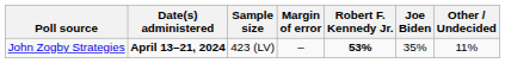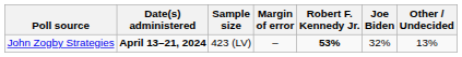 <table class="wikitable sortable mw-datatable" style="font-size:90%;text-align:center;line-height:17px">
 <tr valign=bottom>
 <th>Poll source</th>
 <th>Date(s)<br>administered</th>
 <th>Sample<br>size</th>
 <th>Margin<br>of error</th>
 <th class="unsortable">Robert F.<br>Kennedy Jr.<br></th>
 <th class="unsortable">Joe<br>Biden<br></th>
 <th class="unsortable">Other /<br>Undecided</th>
 </tr>
 <tr>
 <td style="text-align:left;"><a href='#'>John Zogby Strategies</a></td>
 <td data-sort-value="2024-05-01"><strong>April 13–21, 2024</strong></td>
 <td>423 (LV)</td>
 <td>–</td>
 <td><strong>53%</strong></td>
-<td>35%</td>
-<td>11%</td>
+<td>32%</td>
+<td>13%</td>
 </tr>
 </table>
